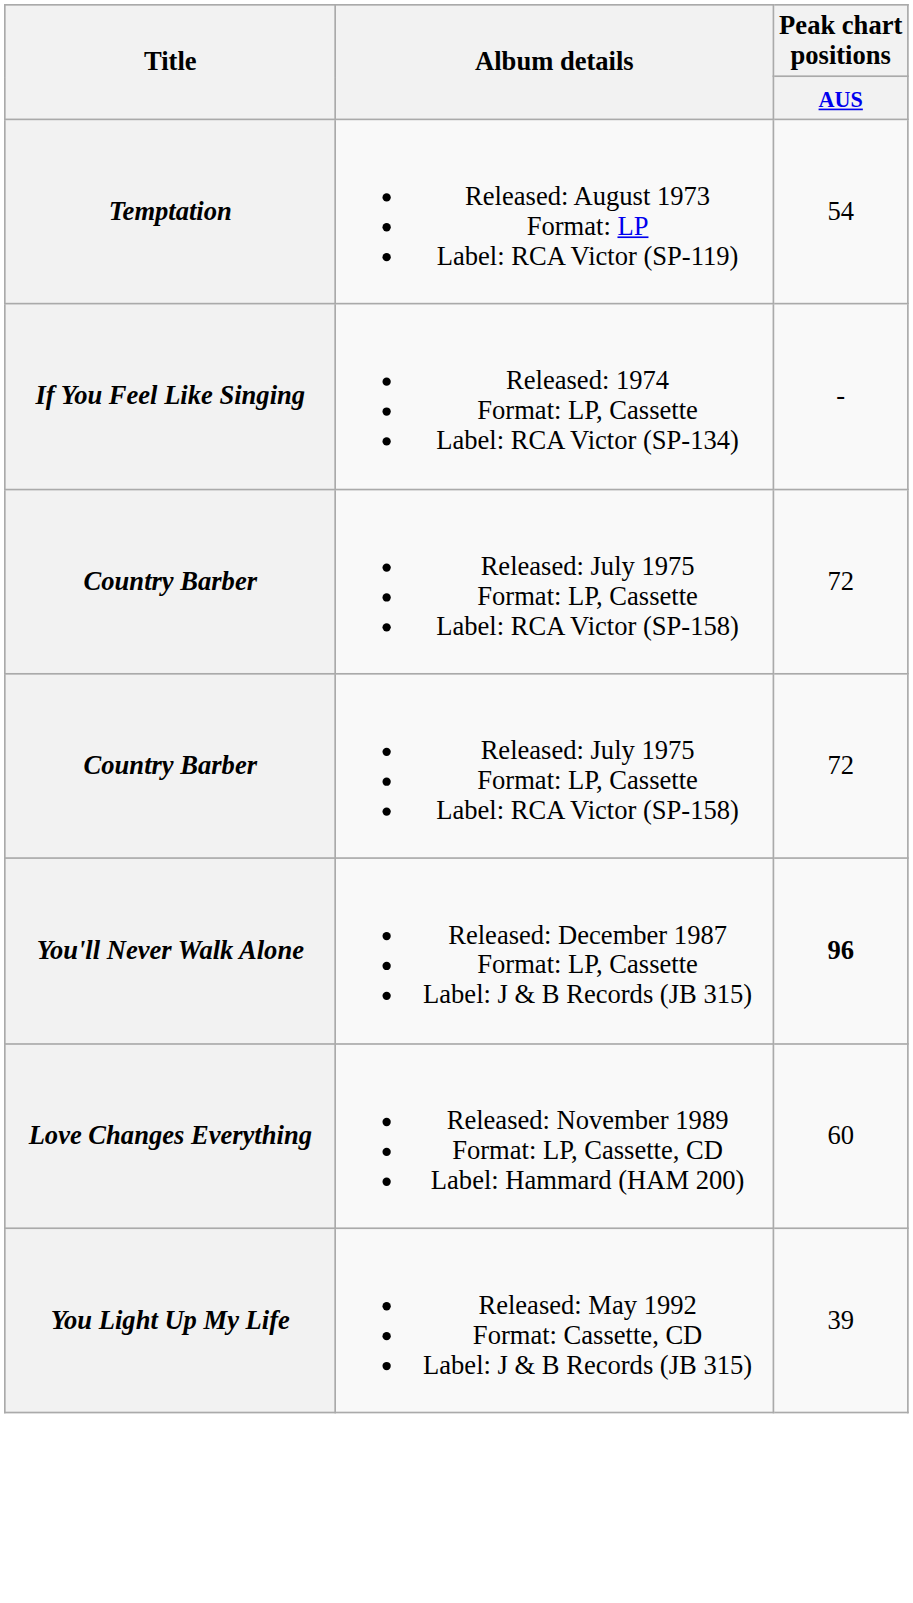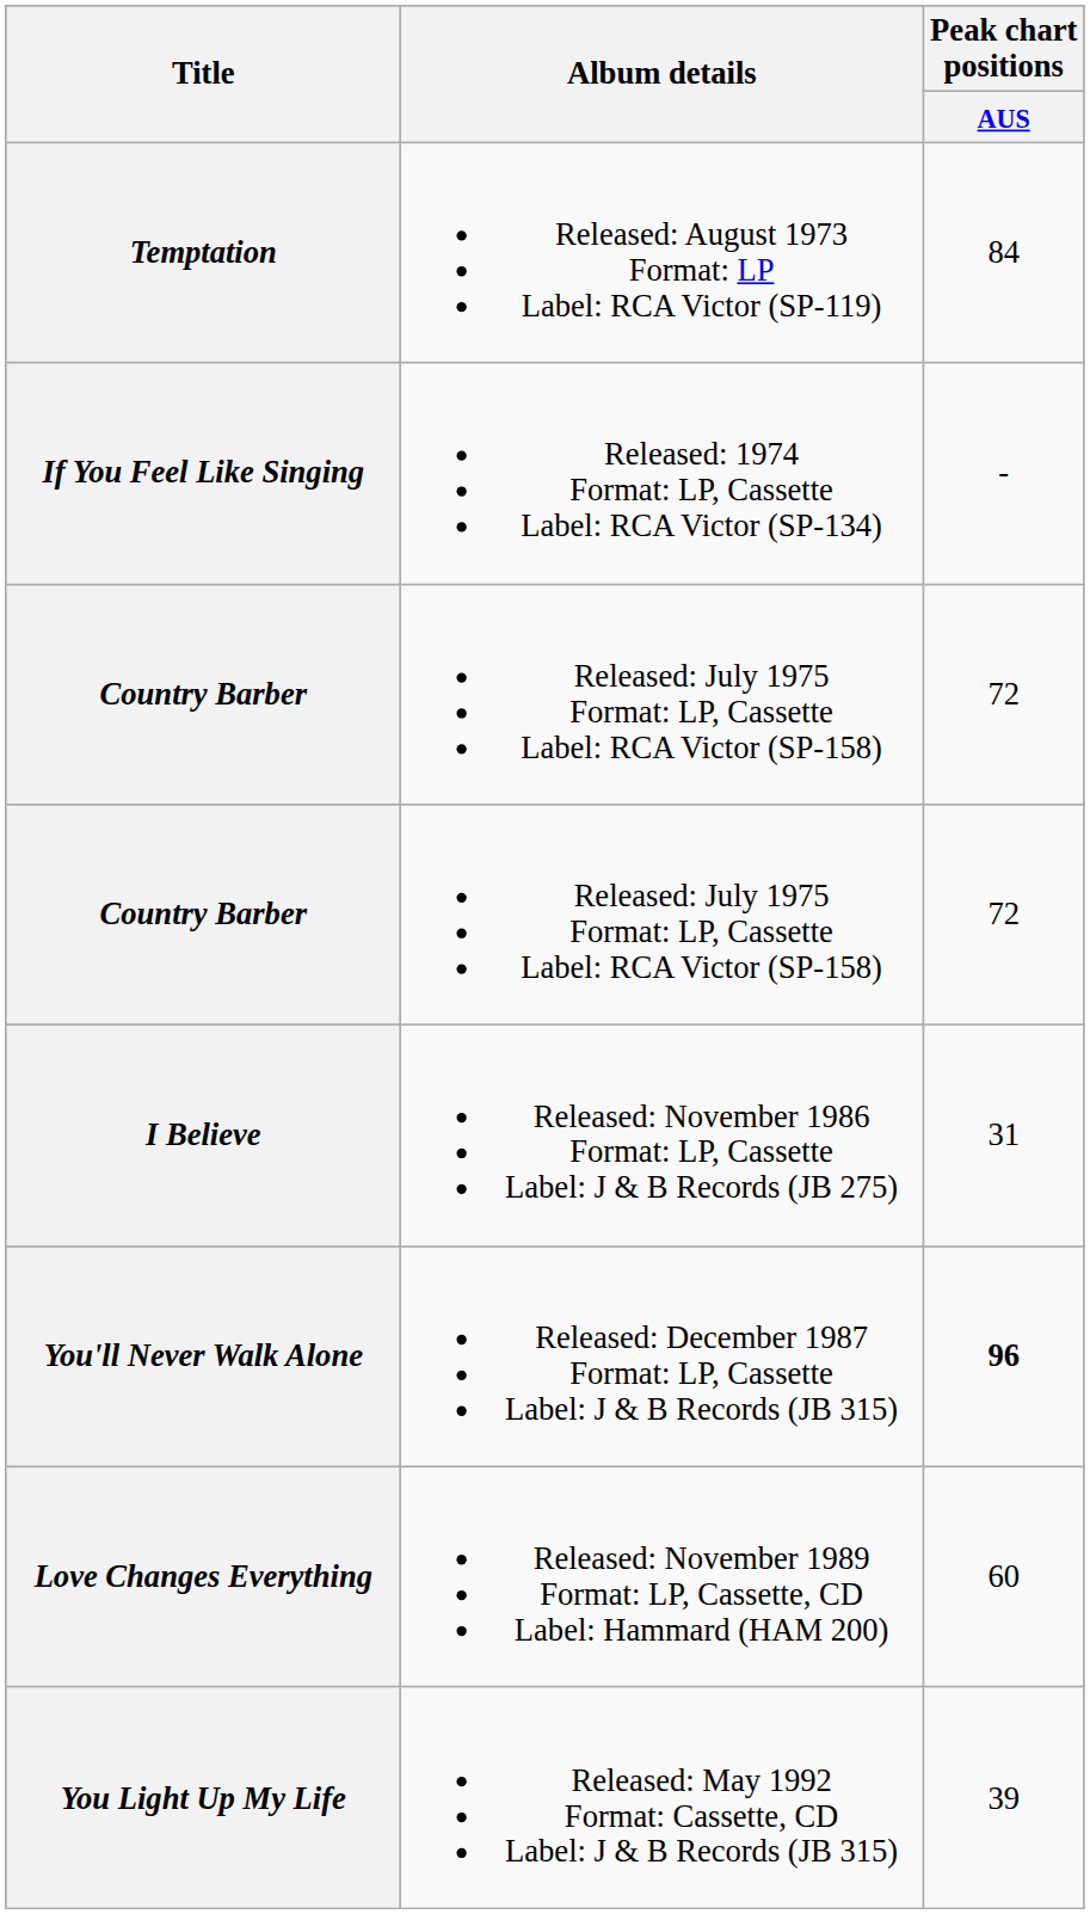 <table class="wikitable plainrowheaders" style="text-align:center;" border="1">
 <tr>
 <th scope="col" rowspan="2" style="width:12em;">Title</th>
 <th scope="col" rowspan="2" style="width:16em;">Album details</th>
 <th scope="col" colspan="1">Peak chart<br>positions</th>
 </tr>
 <tr>
 <th scope="col" style="text-align:center;"><small><a href='#'>AUS</a></small><br></th>
 </tr>
 <tr>
 <th scope="row"><em>Temptation</em></th>
 <td><br><ul><li>Released: August 1973</li><li>Format: <a href='#'>LP</a></li><li>Label: RCA Victor (SP-119)</li></ul></td>
-<td align="center">54</td>
+<td align="center">84</td>
 </tr>
 <tr>
 <th scope="row"><em>If You Feel Like Singing</em></th>
 <td><br><ul><li>Released: 1974</li><li>Format: LP, Cassette</li><li>Label: RCA Victor (SP-134)</li></ul></td>
 <td align="center">-</td>
 </tr>
 <tr>
 <th scope="row"><em>Country Barber</em></th>
 <td><br><ul><li>Released: July 1975</li><li>Format: LP, Cassette</li><li>Label: RCA Victor (SP-158)</li></ul></td>
 <td align="center">72</td>
 </tr>
 <tr>
 <th scope="row"><em>Country Barber</em></th>
 <td><br><ul><li>Released: July 1975</li><li>Format: LP, Cassette</li><li>Label: RCA Victor (SP-158)</li></ul></td>
 <td align="center">72</td>
 </tr>
 <tr>
+<th scope="row"><em>I Believe</em></th>
+<td><br><ul><li>Released: November 1986</li><li>Format: LP, Cassette</li><li>Label: J & B Records (JB 275)</li></ul></td>
+<td align="center">31</td>
+</tr>
+<tr>
 <th scope="row"><em>You'll Never Walk Alone</em></th>
 <td><br><ul><li>Released: December 1987</li><li>Format: LP, Cassette</li><li>Label: J & B Records (JB 315)</li></ul></td>
 <td align="center"><strong>96</strong></td>
 </tr>
 <tr>
 <th scope="row"><em>Love Changes Everything</em></th>
 <td><br><ul><li>Released: November 1989</li><li>Format: LP, Cassette, CD</li><li>Label: Hammard (HAM 200)</li></ul></td>
 <td align="center">60</td>
 </tr>
 <tr>
 <th scope="row"><em>You Light Up My Life</em></th>
 <td><br><ul><li>Released: May 1992</li><li>Format: Cassette, CD</li><li>Label: J & B Records (JB 315)</li></ul></td>
 <td align="center">39</td>
 </tr>
 </table>
